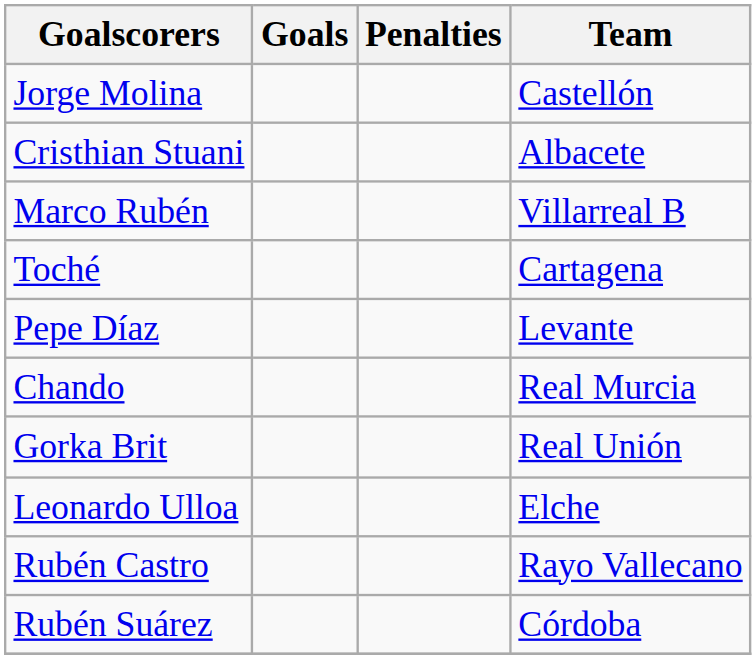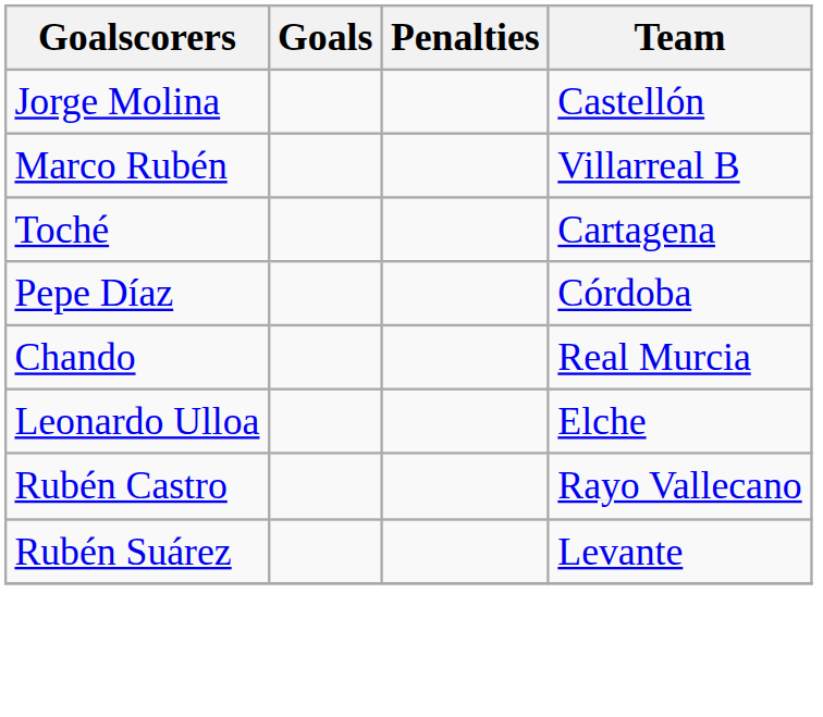 <table class="wikitable sortable" style="font-size:95%;">
 <tr>
 <th>Goalscorers</th>
 <th>Goals</th>
 <th>Penalties</th>
 <th>Team</th>
 </tr>
 <tr>
 <td> <a href='#'>Jorge Molina</a></td>
 <td></td>
 <td></td>
 <td><a href='#'>Castellón</a></td>
-</tr>
-<tr>
-<td> <a href='#'>Cristhian Stuani</a></td>
-<td></td>
-<td></td>
-<td><a href='#'>Albacete</a></td>
 </tr>
 <tr>
 <td> <a href='#'>Marco Rubén</a></td>
 <td></td>
 <td></td>
 <td><a href='#'>Villarreal B</a></td>
 </tr>
 <tr>
 <td> <a href='#'>Toché</a></td>
 <td></td>
 <td></td>
 <td><a href='#'>Cartagena</a></td>
 </tr>
 <tr>
 <td> <a href='#'>Pepe Díaz</a></td>
 <td></td>
 <td></td>
-<td><a href='#'>Levante</a></td>
+<td><a href='#'>Córdoba</a></td>
 </tr>
 <tr>
 <td> <a href='#'>Chando</a></td>
 <td></td>
 <td></td>
 <td><a href='#'>Real Murcia</a></td>
-</tr>
-<tr>
-<td> <a href='#'>Gorka Brit</a></td>
-<td></td>
-<td></td>
-<td><a href='#'>Real Unión</a></td>
 </tr>
 <tr>
 <td> <a href='#'>Leonardo Ulloa</a></td>
 <td></td>
 <td></td>
 <td><a href='#'>Elche</a></td>
 </tr>
 <tr>
 <td> <a href='#'>Rubén Castro</a></td>
 <td></td>
 <td></td>
 <td><a href='#'>Rayo Vallecano</a></td>
 </tr>
 <tr>
 <td> <a href='#'>Rubén Suárez</a></td>
 <td></td>
 <td></td>
-<td><a href='#'>Córdoba</a></td>
+<td><a href='#'>Levante</a></td>
 </tr>
 <tr>
 </tr>
 </table>
